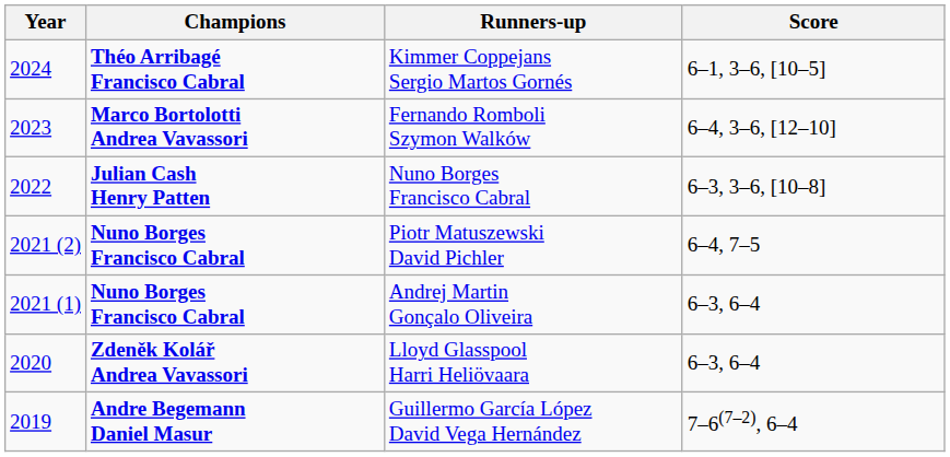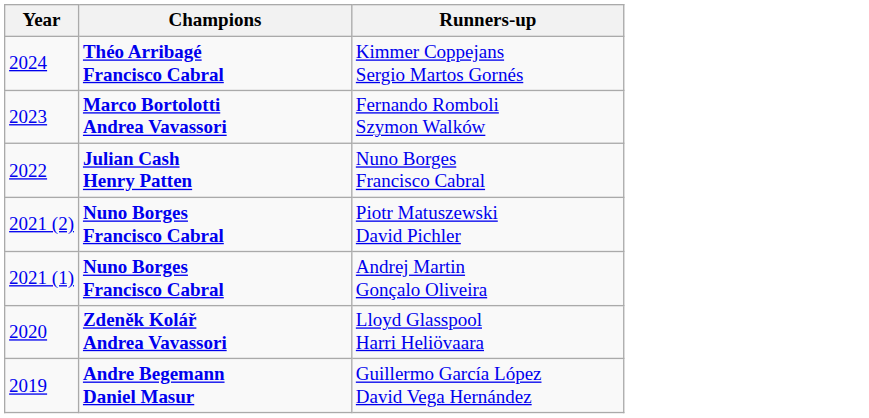 <table class="wikitable" style="font-size:90%">
 <tr>
 <th>Year</th>
 <th width="200">Champions</th>
 <th width="200">Runners-up</th>
-<th width="175">Score</th>
 </tr>
 <tr>
 <td><a href='#'>2024</a></td>
 <td> <strong><a href='#'>Théo Arribagé</a></strong><br> <strong><a href='#'>Francisco Cabral</a></strong></td>
 <td> <a href='#'>Kimmer Coppejans</a><br> <a href='#'>Sergio Martos Gornés</a></td>
-<td>6–1, 3–6, [10–5]</td>
 </tr>
 <tr>
 <td><a href='#'>2023</a></td>
 <td> <strong><a href='#'>Marco Bortolotti</a></strong><br> <strong><a href='#'>Andrea Vavassori</a></strong></td>
 <td> <a href='#'>Fernando Romboli</a><br> <a href='#'>Szymon Walków</a></td>
-<td>6–4, 3–6, [12–10]</td>
 </tr>
 <tr>
 <td><a href='#'>2022</a></td>
 <td> <strong><a href='#'>Julian Cash</a></strong><br> <strong><a href='#'>Henry Patten</a></strong></td>
 <td> <a href='#'>Nuno Borges</a><br> <a href='#'>Francisco Cabral</a></td>
-<td>6–3, 3–6, [10–8]</td>
 </tr>
 <tr>
 <td><a href='#'>2021 (2)</a></td>
 <td> <strong><a href='#'>Nuno Borges</a></strong><br> <strong><a href='#'>Francisco Cabral</a></strong></td>
 <td> <a href='#'>Piotr Matuszewski</a><br> <a href='#'>David Pichler</a></td>
-<td>6–4, 7–5</td>
 </tr>
 <tr>
 <td><a href='#'>2021 (1)</a></td>
 <td> <strong><a href='#'>Nuno Borges</a></strong><br> <strong><a href='#'>Francisco Cabral</a></strong></td>
 <td> <a href='#'>Andrej Martin</a><br> <a href='#'>Gonçalo Oliveira</a></td>
-<td>6–3, 6–4</td>
 </tr>
 <tr>
 <td><a href='#'>2020</a></td>
 <td> <strong><a href='#'>Zdeněk Kolář</a></strong><br> <strong><a href='#'>Andrea Vavassori</a></strong></td>
 <td> <a href='#'>Lloyd Glasspool</a><br> <a href='#'>Harri Heliövaara</a></td>
-<td>6–3, 6–4</td>
 </tr>
 <tr>
 <td><a href='#'>2019</a></td>
 <td> <strong><a href='#'>Andre Begemann</a></strong><br> <strong><a href='#'>Daniel Masur</a></strong></td>
 <td> <a href='#'>Guillermo García López</a><br> <a href='#'>David Vega Hernández</a></td>
-<td>7–6<sup>(7–2)</sup>, 6–4</td>
 </tr>
 </table>
